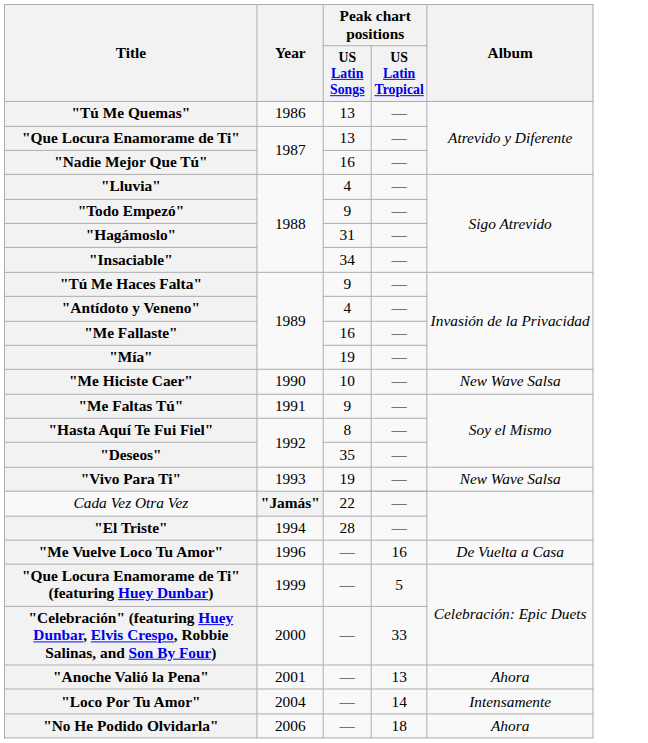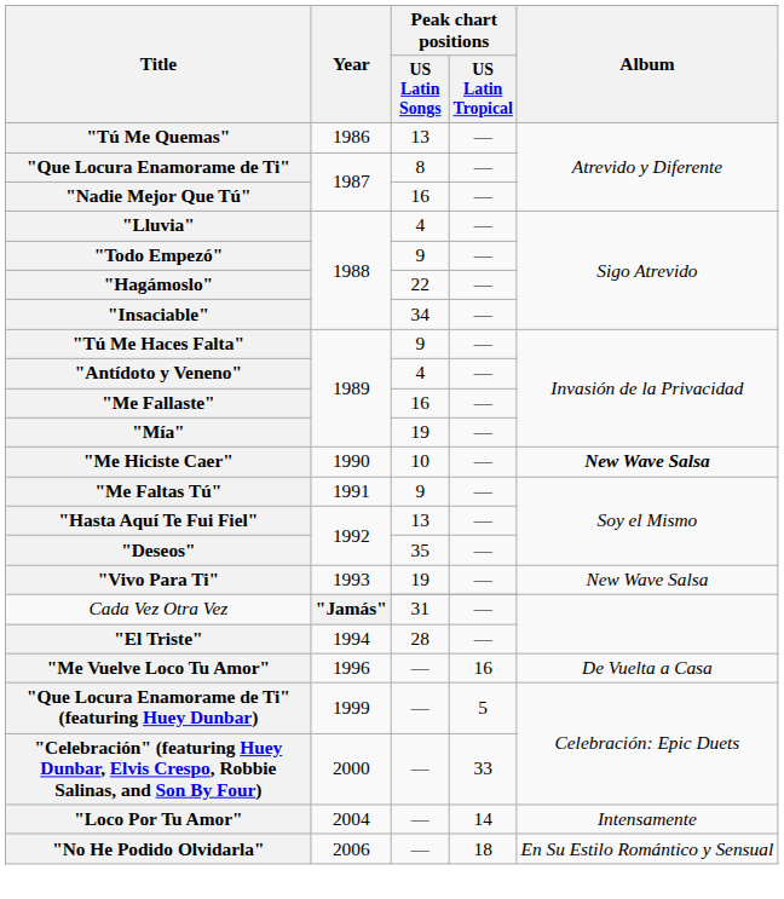 <table class="wikitable plainrowheaders" style="text-align:center;">
 <tr>
 <th scope="col" rowspan="2" style="width:16em;">Title</th>
 <th scope="col" rowspan="2">Year</th>
 <th scope="col" colspan="2">Peak chart positions</th>
 <th scope="col" rowspan="2">Album</th>
 </tr>
 <tr>
 <th scope="col" style="width:3em;font-size:90%;">US <a href='#'>Latin Songs</a><br></th>
 <th scope="col" style="width:3em;font-size:90%;">US <a href='#'>Latin Tropical</a><br></th>
 </tr>
 <tr>
 <th scope="row">"Tú Me Quemas"</th>
 <td rowspan="1">1986</td>
 <td>13</td>
 <td>—</td>
 <td rowspan="3"><em>Atrevido y Diferente</em></td>
 </tr>
 <tr>
 <th scope="row">"Que Locura Enamorame de Ti"</th>
 <td rowspan="2">1987</td>
-<td>13</td>
+<td>8</td>
 <td>—</td>
 </tr>
 <tr>
 <th scope="row">"Nadie Mejor Que Tú"</th>
 <td>16</td>
 <td>—</td>
 </tr>
 <tr>
 <th scope="row">"Lluvia"</th>
 <td rowspan="4">1988</td>
 <td>4</td>
 <td>—</td>
 <td rowspan="4"><em>Sigo Atrevido</em></td>
 </tr>
 <tr>
 <th scope="row">"Todo Empezó"</th>
 <td>9</td>
 <td>—</td>
 </tr>
 <tr>
 <th scope="row">"Hagámoslo"</th>
-<td>31</td>
+<td>22</td>
 <td>—</td>
 </tr>
 <tr>
 <th scope="row">"Insaciable"</th>
 <td>34</td>
 <td>—</td>
 </tr>
 <tr>
 <th scope="row">"Tú Me Haces Falta"</th>
 <td rowspan="4">1989</td>
 <td>9</td>
 <td>—</td>
 <td rowspan="4"><em>Invasión de la Privacidad</em></td>
 </tr>
 <tr>
 <th scope="row">"Antídoto y Veneno"</th>
 <td>4</td>
 <td>—</td>
 </tr>
 <tr>
 <th scope="row">"Me Fallaste"</th>
 <td>16</td>
 <td>—</td>
 </tr>
 <tr>
 <th scope="row">"Mía"</th>
 <td>19</td>
 <td>—</td>
 </tr>
 <tr>
 <th scope="row">"Me Hiciste Caer"</th>
 <td rowspan="1">1990</td>
 <td>10</td>
 <td>—</td>
-<td rowspan="1"><em>New Wave Salsa</em></td>
+<td rowspan="1"><strong><em>New Wave Salsa</em></strong></td>
 </tr>
 <tr>
 <th scope="row">"Me Faltas Tú"</th>
 <td rowspan="1">1991</td>
 <td>9</td>
 <td>—</td>
 <td rowspan="3"><em>Soy el Mismo</em></td>
 </tr>
 <tr>
 <th scope="row">"Hasta Aquí Te Fui Fiel"</th>
 <td rowspan="2">1992</td>
-<td>8</td>
+<td>13</td>
 <td>—</td>
 </tr>
 <tr>
 <th scope="row">"Deseos"</th>
 <td>35</td>
 <td>—</td>
 </tr>
 <tr>
 <th scope="row">"Vivo Para Ti"</th>
 <td rowspan="2">1993</td>
 <td>19</td>
 <td>—</td>
 <td rowspan="1"><em>New Wave Salsa</em></td>
 </tr>
 <tr>
 <td rowspan="2"><em>Cada Vez Otra Vez</em></td>
 </tr>
 <tr>
 <th scope="row">"Jamás"</th>
-<td>22</td>
+<td>31</td>
 <td>—</td>
 </tr>
 <tr>
 <th scope="row">"El Triste"</th>
 <td rowspan="1">1994</td>
 <td>28</td>
 <td>—</td>
 </tr>
 <tr>
 <th scope="row">"Me Vuelve Loco Tu Amor"</th>
 <td rowspan="1">1996</td>
 <td>—</td>
 <td>16</td>
 <td rowspan="1"><em>De Vuelta a Casa</em></td>
 </tr>
 <tr>
 <th scope="row">"Que Locura Enamorame de Ti" (featuring <a href='#'>Huey Dunbar</a>)</th>
 <td rowspan="1">1999</td>
 <td>—</td>
 <td>5</td>
 <td rowspan="2"><em>Celebración: Epic Duets</em></td>
 </tr>
 <tr>
 <th scope="row">"Celebración" (featuring <a href='#'>Huey Dunbar</a>, <a href='#'>Elvis Crespo</a>, Robbie Salinas, and <a href='#'>Son By Four</a>)</th>
 <td rowspan="1">2000</td>
 <td>—</td>
 <td>33</td>
 </tr>
 <tr>
-<th scope="row">"Anoche Valió la Pena"</th>
-<td rowspan="1">2001</td>
-<td>—</td>
-<td>13</td>
-<td rowspan="1"><em>Ahora</em></td>
-</tr>
-<tr>
 <th scope="row">"Loco Por Tu Amor"</th>
 <td rowspan="1">2004</td>
 <td>—</td>
 <td>14</td>
 <td rowspan="1"><em>Intensamente</em></td>
 </tr>
 <tr>
 <th scope="row">"No He Podido Olvidarla"</th>
 <td rowspan="1">2006</td>
 <td>—</td>
 <td>18</td>
-<td rowspan="1"><em>Ahora</em></td>
+<td rowspan="1"><em>En Su Estilo Romántico y Sensual</em></td>
 </tr>
 </table>
